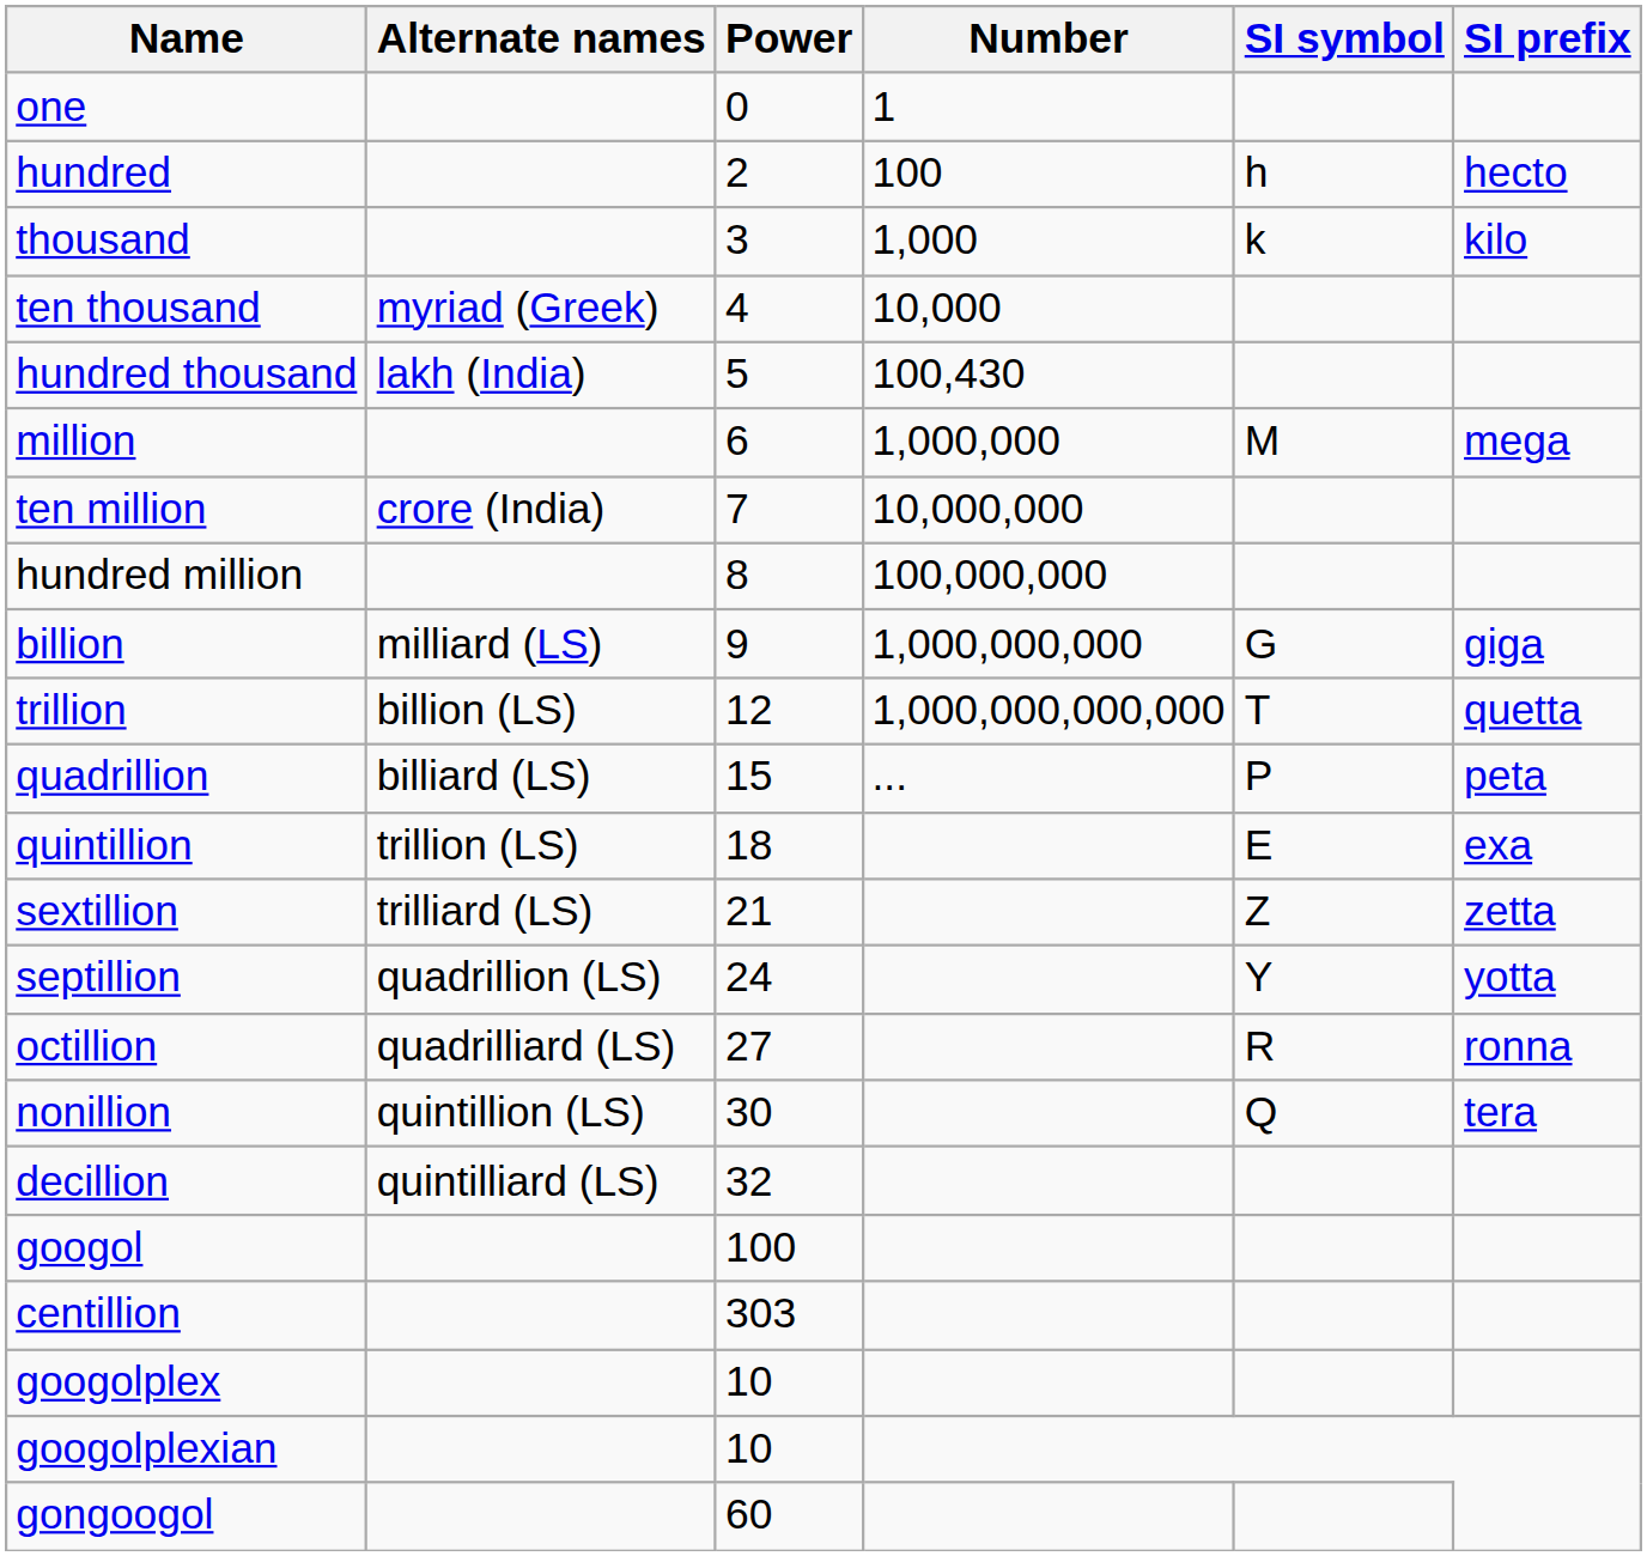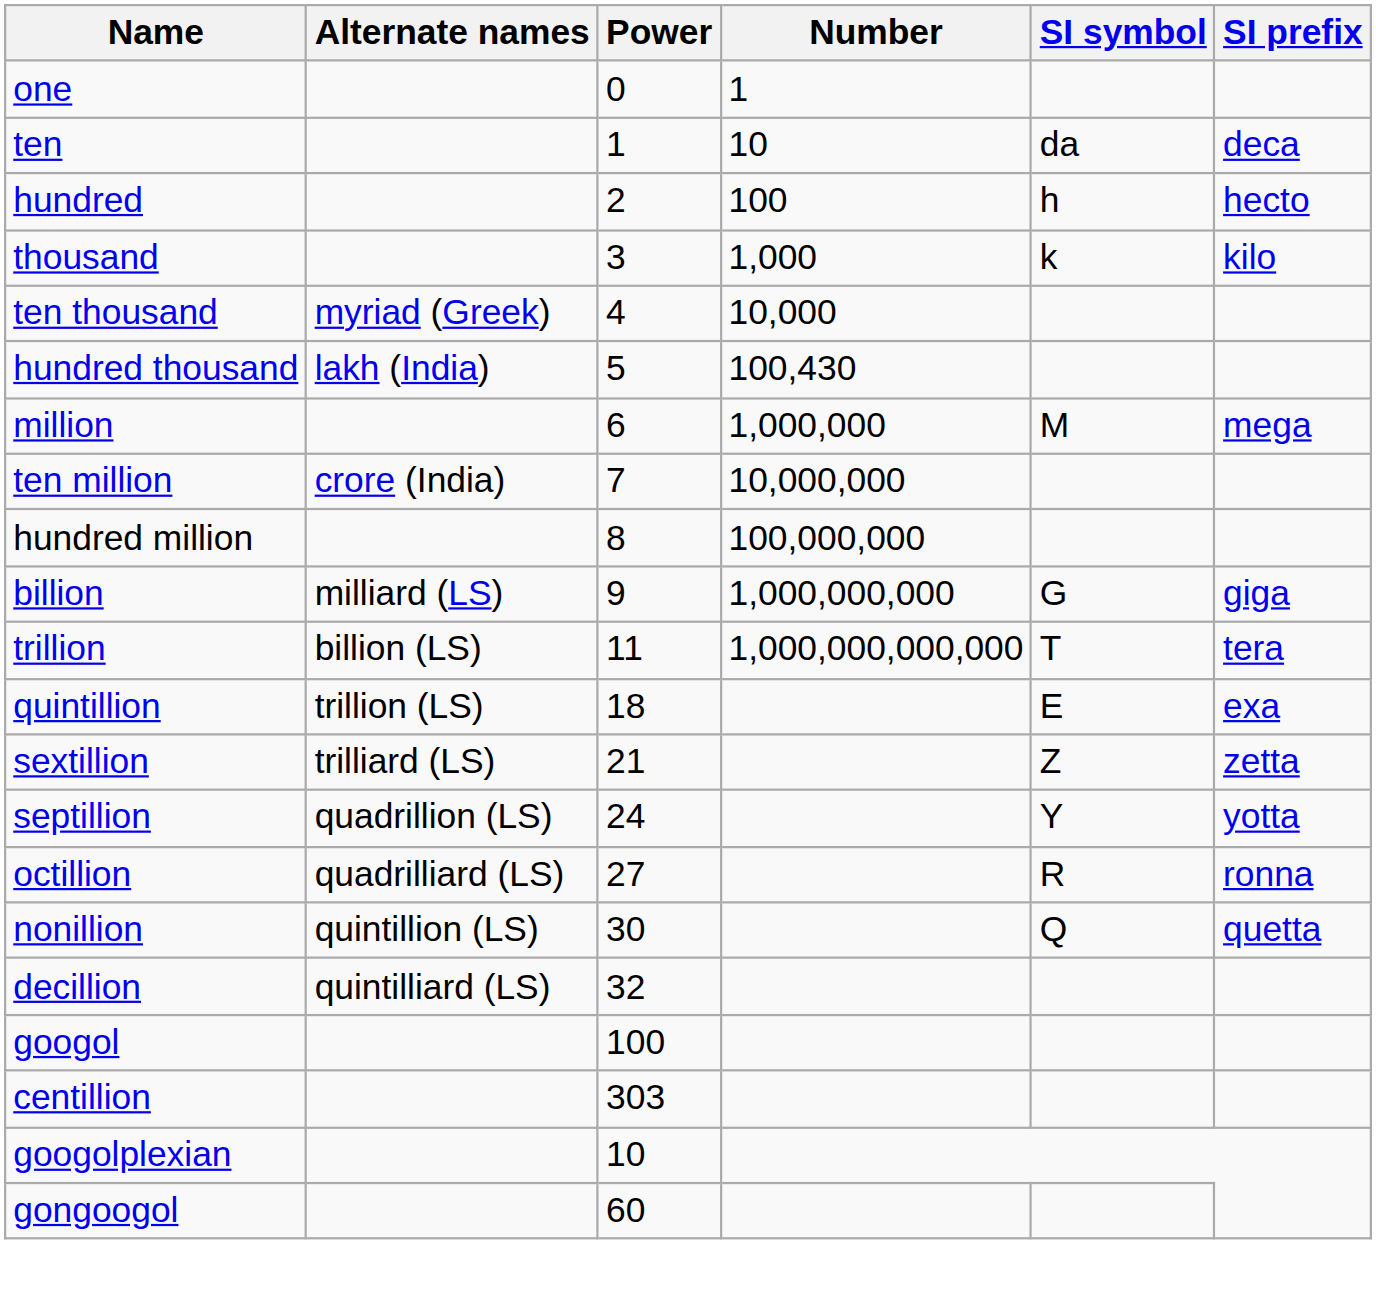 <table class="wikitable defaultleft col3right col4right">
 <tr>
 <th>Name</th>
 <th>Alternate names</th>
 <th>Power</th>
 <th>Number</th>
 <th><a href='#'>SI symbol</a></th>
 <th><a href='#'>SI prefix</a></th>
 </tr>
 <tr>
 <td><a href='#'>one</a></td>
 <td></td>
 <td>0</td>
 <td>1</td>
 <td></td>
 <td></td>
+</tr>
+<tr>
+<td><a href='#'>ten</a></td>
+<td></td>
+<td>1</td>
+<td>10</td>
+<td>da</td>
+<td><a href='#'>deca</a></td>
 </tr>
 <tr>
 <td><a href='#'>hundred</a></td>
 <td></td>
 <td>2</td>
 <td>100</td>
 <td>h</td>
 <td><a href='#'>hecto</a></td>
 </tr>
 <tr>
 <td><a href='#'>thousand</a></td>
 <td></td>
 <td>3</td>
 <td>1,000</td>
 <td>k</td>
 <td><a href='#'>kilo</a></td>
 </tr>
 <tr>
 <td><a href='#'>ten thousand</a></td>
 <td><a href='#'>myriad</a> (<a href='#'>Greek</a>)</td>
 <td>4</td>
 <td>10,000</td>
 <td></td>
 <td></td>
 </tr>
 <tr>
 <td><a href='#'>hundred thousand</a></td>
 <td><a href='#'>lakh</a> (<a href='#'>India</a>)</td>
 <td>5</td>
 <td>100,430</td>
 <td></td>
 <td></td>
 </tr>
 <tr>
 <td><a href='#'>million</a></td>
 <td></td>
 <td>6</td>
 <td>1,000,000</td>
 <td>M</td>
 <td><a href='#'>mega</a></td>
 </tr>
 <tr>
 <td><a href='#'>ten million</a></td>
 <td><a href='#'>crore</a> (India)</td>
 <td>7</td>
 <td>10,000,000</td>
 <td></td>
 <td></td>
 </tr>
 <tr>
 <td>hundred million</td>
 <td></td>
 <td>8</td>
 <td>100,000,000</td>
 <td></td>
 <td></td>
 </tr>
 <tr>
 <td><a href='#'>billion</a></td>
 <td>milliard (<a href='#'>LS</a>)</td>
 <td>9</td>
 <td>1,000,000,000</td>
 <td>G</td>
 <td><a href='#'>giga</a></td>
 </tr>
 <tr>
 <td><a href='#'>trillion</a></td>
 <td>billion (LS)</td>
-<td>12</td>
+<td>11</td>
 <td>1,000,000,000,000</td>
 <td>T</td>
-<td><a href='#'>quetta</a></td>
-</tr>
-<tr>
-<td><a href='#'>quadrillion</a></td>
-<td>billiard (LS)</td>
-<td>15</td>
-<td>...</td>
-<td>P</td>
-<td><a href='#'>peta</a></td>
+<td><a href='#'>tera</a></td>
 </tr>
 <tr>
 <td><a href='#'>quintillion</a></td>
 <td>trillion (LS)</td>
 <td>18</td>
 <td></td>
 <td>E</td>
 <td><a href='#'>exa</a></td>
 </tr>
 <tr>
 <td><a href='#'>sextillion</a></td>
 <td>trilliard (LS)</td>
 <td>21</td>
 <td></td>
 <td>Z</td>
 <td><a href='#'>zetta</a></td>
 </tr>
 <tr>
 <td><a href='#'>septillion</a></td>
 <td>quadrillion (LS)</td>
 <td>24</td>
 <td></td>
 <td>Y</td>
 <td><a href='#'>yotta</a></td>
 </tr>
 <tr>
 <td><a href='#'>octillion</a></td>
 <td>quadrilliard (LS)</td>
 <td>27</td>
 <td></td>
 <td>R</td>
 <td><a href='#'>ronna</a></td>
 </tr>
 <tr>
 <td><a href='#'>nonillion</a></td>
 <td>quintillion (LS)</td>
 <td>30</td>
 <td></td>
 <td>Q</td>
-<td><a href='#'>tera</a></td>
+<td><a href='#'>quetta</a></td>
 </tr>
 <tr>
 <td><a href='#'>decillion</a></td>
 <td>quintilliard (LS)</td>
 <td>32</td>
 <td></td>
 <td></td>
 <td></td>
 </tr>
 <tr>
 <td><a href='#'>googol</a></td>
 <td></td>
 <td>100</td>
 <td></td>
 <td></td>
 <td></td>
 </tr>
 <tr>
 <td><a href='#'>centillion</a></td>
 <td></td>
 <td>303</td>
 <td></td>
 <td></td>
 <td></td>
 </tr>
 <tr>
-<td><a href='#'>googolplex</a></td>
-<td></td>
-<td>10</td>
-<td></td>
-<td></td>
-<td></td>
-</tr>
-<tr>
 <td><a href='#'>googolplexian</a></td>
 <td></td>
 <td>10</td>
 </tr>
 <tr>
 <td><a href='#'>gongoogol</a></td>
 <td></td>
 <td>60</td>
 <td></td>
 <td 10></td>
 </tr>
 </table>
